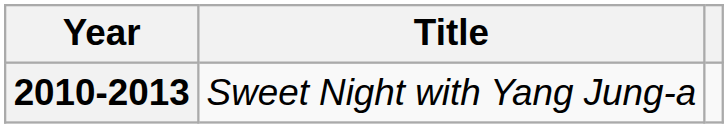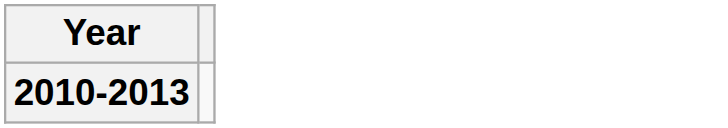 <table class="wikitable plainrowheaders">
 <tr>
 <th scope="col">Year</th>
-<th scope="col">Title</th>
 <th scope="col" class="unsortable"></th>
 </tr>
 <tr>
 <th scope="row">2010-2013</th>
-<td><em>Sweet Night with Yang Jung-a</em></td>
 <td style="text-align:center"></td>
 </tr>
 </table>
